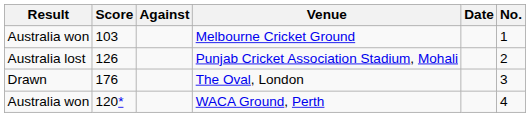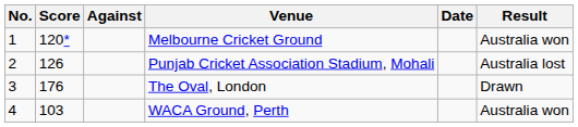 <table class="wikitable sortable">
 <tr>
-<th>Result</th>
+<th>No.</th>
 <th>Score</th>
 <th>Against</th>
 <th>Venue</th>
 <th>Date</th>
-<th>No.</th>
+<th>Result</th>
 </tr>
 <tr>
-<td>Australia won</td>
-<td>103</td>
+<td>1</td>
+<td>120<a href='#'>*</a></td>
 <td></td>
 <td><a href='#'>Melbourne Cricket Ground</a></td>
 <td></td>
-<td>1</td>
+<td>Australia won</td>
 </tr>
 <tr>
-<td>Australia lost</td>
+<td>2</td>
 <td>126</td>
 <td></td>
 <td><a href='#'>Punjab Cricket Association Stadium</a>, <a href='#'>Mohali</a></td>
 <td></td>
-<td>2</td>
+<td>Australia lost</td>
 </tr>
 <tr>
-<td>Drawn</td>
+<td>3</td>
 <td>176</td>
 <td></td>
 <td><a href='#'>The Oval</a>, London</td>
 <td></td>
-<td>3</td>
+<td>Drawn</td>
 </tr>
 <tr>
-<td>Australia won</td>
-<td>120<a href='#'>*</a></td>
+<td>4</td>
+<td>103</td>
 <td></td>
 <td><a href='#'>WACA Ground</a>, <a href='#'>Perth</a></td>
 <td></td>
-<td>4</td>
+<td>Australia won</td>
 </tr>
 </table>
